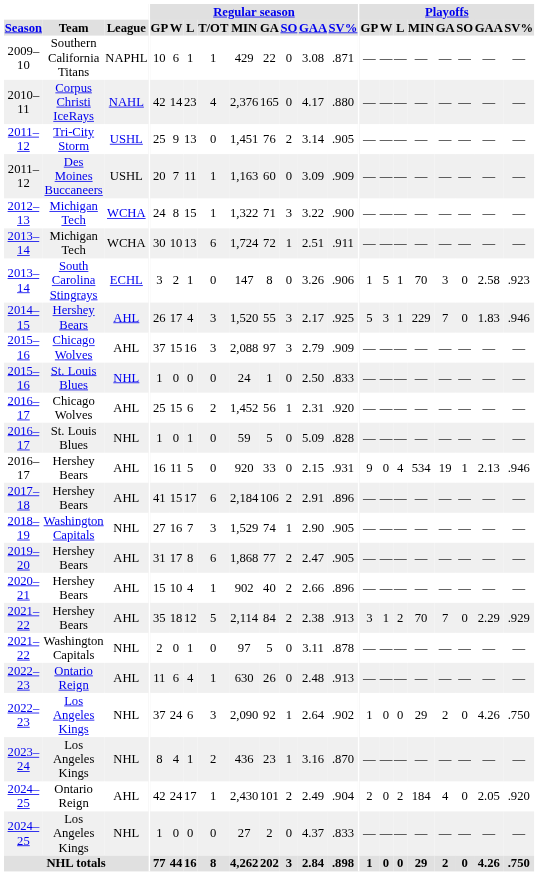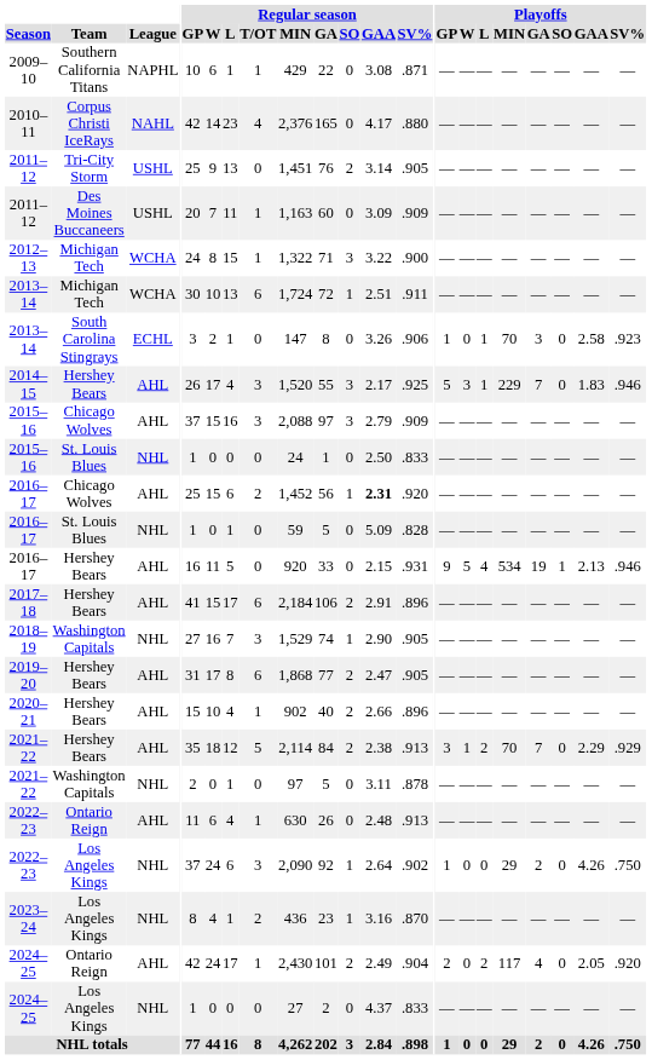 <table border="0" cellpadding="1" cellspacing="0" style="text-align:center; width:75%;">
 <tr bgcolor="#e0e0e0">
 <th colspan="3" bgcolor="#ffffff"></th>
 <th rowspan="99" bgcolor="#ffffff"></th>
 <th colspan="9" bgcolor="#e0e0e0"><a href='#'>Regular season</a></th>
 <th rowspan="99" bgcolor="#ffffff"></th>
 <th colspan="8" bgcolor="#e0e0e0"><a href='#'>Playoffs</a></th>
 </tr>
 <tr bgcolor="#e0e0e0">
 <th><a href='#'>Season</a></th>
 <th>Team</th>
 <th>League</th>
 <th>GP</th>
 <th>W</th>
 <th>L</th>
 <th>T/OT</th>
 <th>MIN</th>
 <th>GA</th>
 <th><a href='#'>SO</a></th>
 <th><a href='#'>GAA</a></th>
 <th><a href='#'>SV%</a></th>
 <th>GP</th>
 <th>W</th>
 <th>L</th>
 <th>MIN</th>
 <th>GA</th>
 <th>SO</th>
 <th>GAA</th>
 <th>SV%</th>
 </tr>
 <tr>
 <td>2009–10</td>
 <td>Southern California Titans</td>
 <td>NAPHL</td>
 <td>10</td>
 <td>6</td>
 <td>1</td>
 <td>1</td>
 <td>429</td>
 <td>22</td>
 <td>0</td>
 <td>3.08</td>
 <td>.871</td>
 <td>—</td>
 <td>—</td>
 <td>—</td>
 <td>—</td>
 <td>—</td>
 <td>—</td>
 <td>—</td>
 <td>—</td>
 </tr>
 <tr bgcolor="#f0f0f0">
 <td>2010–11</td>
 <td><a href='#'>Corpus Christi IceRays</a></td>
 <td><a href='#'>NAHL</a></td>
 <td>42</td>
 <td>14</td>
 <td>23</td>
 <td>4</td>
 <td>2,376</td>
 <td>165</td>
 <td>0</td>
 <td>4.17</td>
 <td>.880</td>
 <td>—</td>
 <td>—</td>
 <td>—</td>
 <td>—</td>
 <td>—</td>
 <td>—</td>
 <td>—</td>
 <td>—</td>
 </tr>
 <tr>
 <td><a href='#'>2011–12</a></td>
 <td><a href='#'>Tri-City Storm</a></td>
 <td><a href='#'>USHL</a></td>
 <td>25</td>
 <td>9</td>
 <td>13</td>
 <td>0</td>
 <td>1,451</td>
 <td>76</td>
 <td>2</td>
 <td>3.14</td>
 <td>.905</td>
 <td>—</td>
 <td>—</td>
 <td>—</td>
 <td>—</td>
 <td>—</td>
 <td>—</td>
 <td>—</td>
 <td>—</td>
 </tr>
 <tr bgcolor="#f0f0f0">
 <td>2011–12</td>
 <td><a href='#'>Des Moines Buccaneers</a></td>
 <td>USHL</td>
 <td>20</td>
 <td>7</td>
 <td>11</td>
 <td>1</td>
 <td>1,163</td>
 <td>60</td>
 <td>0</td>
 <td>3.09</td>
 <td>.909</td>
 <td>—</td>
 <td>—</td>
 <td>—</td>
 <td>—</td>
 <td>—</td>
 <td>—</td>
 <td>—</td>
 <td>—</td>
 </tr>
 <tr>
 <td><a href='#'>2012–13</a></td>
 <td><a href='#'>Michigan Tech</a></td>
 <td><a href='#'>WCHA</a></td>
 <td>24</td>
 <td>8</td>
 <td>15</td>
 <td>1</td>
 <td>1,322</td>
 <td>71</td>
 <td>3</td>
 <td>3.22</td>
 <td>.900</td>
 <td>—</td>
 <td>—</td>
 <td>—</td>
 <td>—</td>
 <td>—</td>
 <td>—</td>
 <td>—</td>
 <td>—</td>
 </tr>
 <tr bgcolor="#f0f0f0">
 <td><a href='#'>2013–14</a></td>
 <td>Michigan Tech</td>
 <td>WCHA</td>
 <td>30</td>
 <td>10</td>
 <td>13</td>
 <td>6</td>
 <td>1,724</td>
 <td>72</td>
 <td>1</td>
 <td>2.51</td>
 <td>.911</td>
 <td>—</td>
 <td>—</td>
 <td>—</td>
 <td>—</td>
 <td>—</td>
 <td>—</td>
 <td>—</td>
 <td>—</td>
 </tr>
 <tr>
 <td><a href='#'>2013–14</a></td>
 <td><a href='#'>South Carolina Stingrays</a></td>
 <td><a href='#'>ECHL</a></td>
 <td>3</td>
 <td>2</td>
 <td>1</td>
 <td>0</td>
 <td>147</td>
 <td>8</td>
 <td>0</td>
 <td>3.26</td>
 <td>.906</td>
 <td>1</td>
-<td>5</td>
+<td>0</td>
 <td>1</td>
 <td>70</td>
 <td>3</td>
 <td>0</td>
 <td>2.58</td>
 <td>.923</td>
 </tr>
 <tr bgcolor="#f0f0f0">
 <td><a href='#'>2014–15</a></td>
 <td><a href='#'>Hershey Bears</a></td>
 <td><a href='#'>AHL</a></td>
 <td>26</td>
 <td>17</td>
 <td>4</td>
 <td>3</td>
 <td>1,520</td>
 <td>55</td>
 <td>3</td>
 <td>2.17</td>
 <td>.925</td>
 <td>5</td>
 <td>3</td>
 <td>1</td>
 <td>229</td>
 <td>7</td>
 <td>0</td>
 <td>1.83</td>
 <td>.946</td>
 </tr>
 <tr>
 <td><a href='#'>2015–16</a></td>
 <td><a href='#'>Chicago Wolves</a></td>
 <td>AHL</td>
 <td>37</td>
 <td>15</td>
 <td>16</td>
 <td>3</td>
 <td>2,088</td>
 <td>97</td>
 <td>3</td>
 <td>2.79</td>
 <td>.909</td>
 <td>—</td>
 <td>—</td>
 <td>—</td>
 <td>—</td>
 <td>—</td>
 <td>—</td>
 <td>—</td>
 <td>—</td>
 </tr>
 <tr bgcolor="#f0f0f0">
 <td><a href='#'>2015–16</a></td>
 <td><a href='#'>St. Louis Blues</a></td>
 <td><a href='#'>NHL</a></td>
 <td>1</td>
 <td>0</td>
 <td>0</td>
 <td>0</td>
 <td>24</td>
 <td>1</td>
 <td>0</td>
 <td>2.50</td>
 <td>.833</td>
 <td>—</td>
 <td>—</td>
 <td>—</td>
 <td>—</td>
 <td>—</td>
 <td>—</td>
 <td>—</td>
 <td>—</td>
 </tr>
 <tr>
 <td><a href='#'>2016–17</a></td>
 <td>Chicago Wolves</td>
 <td>AHL</td>
 <td>25</td>
 <td>15</td>
 <td>6</td>
 <td>2</td>
 <td>1,452</td>
 <td>56</td>
 <td>1</td>
-<td>2.31</td>
+<td><strong>2.31</strong></td>
 <td>.920</td>
 <td>—</td>
 <td>—</td>
 <td>—</td>
 <td>—</td>
 <td>—</td>
 <td>—</td>
 <td>—</td>
 <td>—</td>
 </tr>
 <tr bgcolor="#f0f0f0">
 <td><a href='#'>2016–17</a></td>
 <td>St. Louis Blues</td>
 <td>NHL</td>
 <td>1</td>
 <td>0</td>
 <td>1</td>
 <td>0</td>
 <td>59</td>
 <td>5</td>
 <td>0</td>
 <td>5.09</td>
 <td>.828</td>
 <td>—</td>
 <td>—</td>
 <td>—</td>
 <td>—</td>
 <td>—</td>
 <td>—</td>
 <td>—</td>
 <td>—</td>
 </tr>
 <tr>
 <td>2016–17</td>
 <td>Hershey Bears</td>
 <td>AHL</td>
 <td>16</td>
 <td>11</td>
 <td>5</td>
 <td>0</td>
 <td>920</td>
 <td>33</td>
 <td>0</td>
 <td>2.15</td>
 <td>.931</td>
 <td>9</td>
-<td>0</td>
+<td>5</td>
 <td>4</td>
 <td>534</td>
 <td>19</td>
 <td>1</td>
 <td>2.13</td>
 <td>.946</td>
 </tr>
 <tr bgcolor="#f0f0f0">
 <td><a href='#'>2017–18</a></td>
 <td>Hershey Bears</td>
 <td>AHL</td>
 <td>41</td>
 <td>15</td>
 <td>17</td>
 <td>6</td>
 <td>2,184</td>
 <td>106</td>
 <td>2</td>
 <td>2.91</td>
 <td>.896</td>
 <td>—</td>
 <td>—</td>
 <td>—</td>
 <td>—</td>
 <td>—</td>
 <td>—</td>
 <td>—</td>
 <td>—</td>
 </tr>
 <tr>
 <td><a href='#'>2018–19</a></td>
 <td><a href='#'>Washington Capitals</a></td>
 <td>NHL</td>
 <td>27</td>
 <td>16</td>
 <td>7</td>
 <td>3</td>
 <td>1,529</td>
 <td>74</td>
 <td>1</td>
 <td>2.90</td>
 <td>.905</td>
 <td>—</td>
 <td>—</td>
 <td>—</td>
 <td>—</td>
 <td>—</td>
 <td>—</td>
 <td>—</td>
 <td>—</td>
 </tr>
 <tr bgcolor="#f0f0f0">
 <td><a href='#'>2019–20</a></td>
 <td>Hershey Bears</td>
 <td>AHL</td>
 <td>31</td>
 <td>17</td>
 <td>8</td>
 <td>6</td>
 <td>1,868</td>
 <td>77</td>
 <td>2</td>
 <td>2.47</td>
 <td>.905</td>
 <td>—</td>
 <td>—</td>
 <td>—</td>
 <td>—</td>
 <td>—</td>
 <td>—</td>
 <td>—</td>
 <td>—</td>
 </tr>
 <tr>
 <td><a href='#'>2020–21</a></td>
 <td>Hershey Bears</td>
 <td>AHL</td>
 <td>15</td>
 <td>10</td>
 <td>4</td>
 <td>1</td>
 <td>902</td>
 <td>40</td>
 <td>2</td>
 <td>2.66</td>
 <td>.896</td>
 <td>—</td>
 <td>—</td>
 <td>—</td>
 <td>—</td>
 <td>—</td>
 <td>—</td>
 <td>—</td>
 <td>—</td>
 </tr>
 <tr bgcolor="#f0f0f0">
 <td><a href='#'>2021–22</a></td>
 <td>Hershey Bears</td>
 <td>AHL</td>
 <td>35</td>
 <td>18</td>
 <td>12</td>
 <td>5</td>
 <td>2,114</td>
 <td>84</td>
 <td>2</td>
 <td>2.38</td>
 <td>.913</td>
 <td>3</td>
 <td>1</td>
 <td>2</td>
 <td>70</td>
 <td>7</td>
 <td>0</td>
 <td>2.29</td>
 <td>.929</td>
 </tr>
 <tr>
 <td><a href='#'>2021–22</a></td>
 <td>Washington Capitals</td>
 <td>NHL</td>
 <td>2</td>
 <td>0</td>
 <td>1</td>
 <td>0</td>
 <td>97</td>
 <td>5</td>
 <td>0</td>
 <td>3.11</td>
 <td>.878</td>
 <td>—</td>
 <td>—</td>
 <td>—</td>
 <td>—</td>
 <td>—</td>
 <td>—</td>
 <td>—</td>
 <td>—</td>
 </tr>
 <tr bgcolor="#f0f0f0">
 <td><a href='#'>2022–23</a></td>
 <td><a href='#'>Ontario Reign</a></td>
 <td>AHL</td>
 <td>11</td>
 <td>6</td>
 <td>4</td>
 <td>1</td>
 <td>630</td>
 <td>26</td>
 <td>0</td>
 <td>2.48</td>
 <td>.913</td>
 <td>—</td>
 <td>—</td>
 <td>—</td>
 <td>—</td>
 <td>—</td>
 <td>—</td>
 <td>—</td>
 <td>—</td>
 </tr>
 <tr>
 <td><a href='#'>2022–23</a></td>
 <td><a href='#'>Los Angeles Kings</a></td>
 <td>NHL</td>
 <td>37</td>
 <td>24</td>
 <td>6</td>
 <td>3</td>
 <td>2,090</td>
 <td>92</td>
 <td>1</td>
 <td>2.64</td>
 <td>.902</td>
 <td>1</td>
 <td>0</td>
 <td>0</td>
 <td>29</td>
 <td>2</td>
 <td>0</td>
 <td>4.26</td>
 <td>.750</td>
 </tr>
 <tr bgcolor="#f0f0f0">
 <td><a href='#'>2023–24</a></td>
 <td>Los Angeles Kings</td>
 <td>NHL</td>
 <td>8</td>
 <td>4</td>
 <td>1</td>
 <td>2</td>
 <td>436</td>
 <td>23</td>
 <td>1</td>
 <td>3.16</td>
 <td>.870</td>
 <td>—</td>
 <td>—</td>
 <td>—</td>
 <td>—</td>
 <td>—</td>
 <td>—</td>
 <td>—</td>
 <td>—</td>
 </tr>
 <tr>
 <td><a href='#'>2024–25</a></td>
 <td>Ontario Reign</td>
 <td>AHL</td>
 <td>42</td>
 <td>24</td>
 <td>17</td>
 <td>1</td>
 <td>2,430</td>
 <td>101</td>
 <td>2</td>
 <td>2.49</td>
 <td>.904</td>
 <td>2</td>
 <td>0</td>
 <td>2</td>
-<td>184</td>
+<td>117</td>
 <td>4</td>
 <td>0</td>
 <td>2.05</td>
 <td>.920</td>
 </tr>
 <tr bgcolor="#f0f0f0">
 <td><a href='#'>2024–25</a></td>
 <td>Los Angeles Kings</td>
 <td>NHL</td>
 <td>1</td>
 <td>0</td>
 <td>0</td>
 <td>0</td>
 <td>27</td>
 <td>2</td>
 <td>0</td>
 <td>4.37</td>
 <td>.833</td>
 <td>—</td>
 <td>—</td>
 <td>—</td>
 <td>—</td>
 <td>—</td>
 <td>—</td>
 <td>—</td>
 <td>—</td>
 </tr>
 <tr bgcolor="#e0e0e0">
 <th colspan="3">NHL totals</th>
 <th>77</th>
 <th>44</th>
 <th>16</th>
 <th>8</th>
 <th>4,262</th>
 <th>202</th>
 <th>3</th>
 <th>2.84</th>
 <th>.898</th>
 <th>1</th>
 <th>0</th>
 <th>0</th>
 <th>29</th>
 <th>2</th>
 <th>0</th>
 <th>4.26</th>
 <th>.750</th>
 </tr>
 </table>
